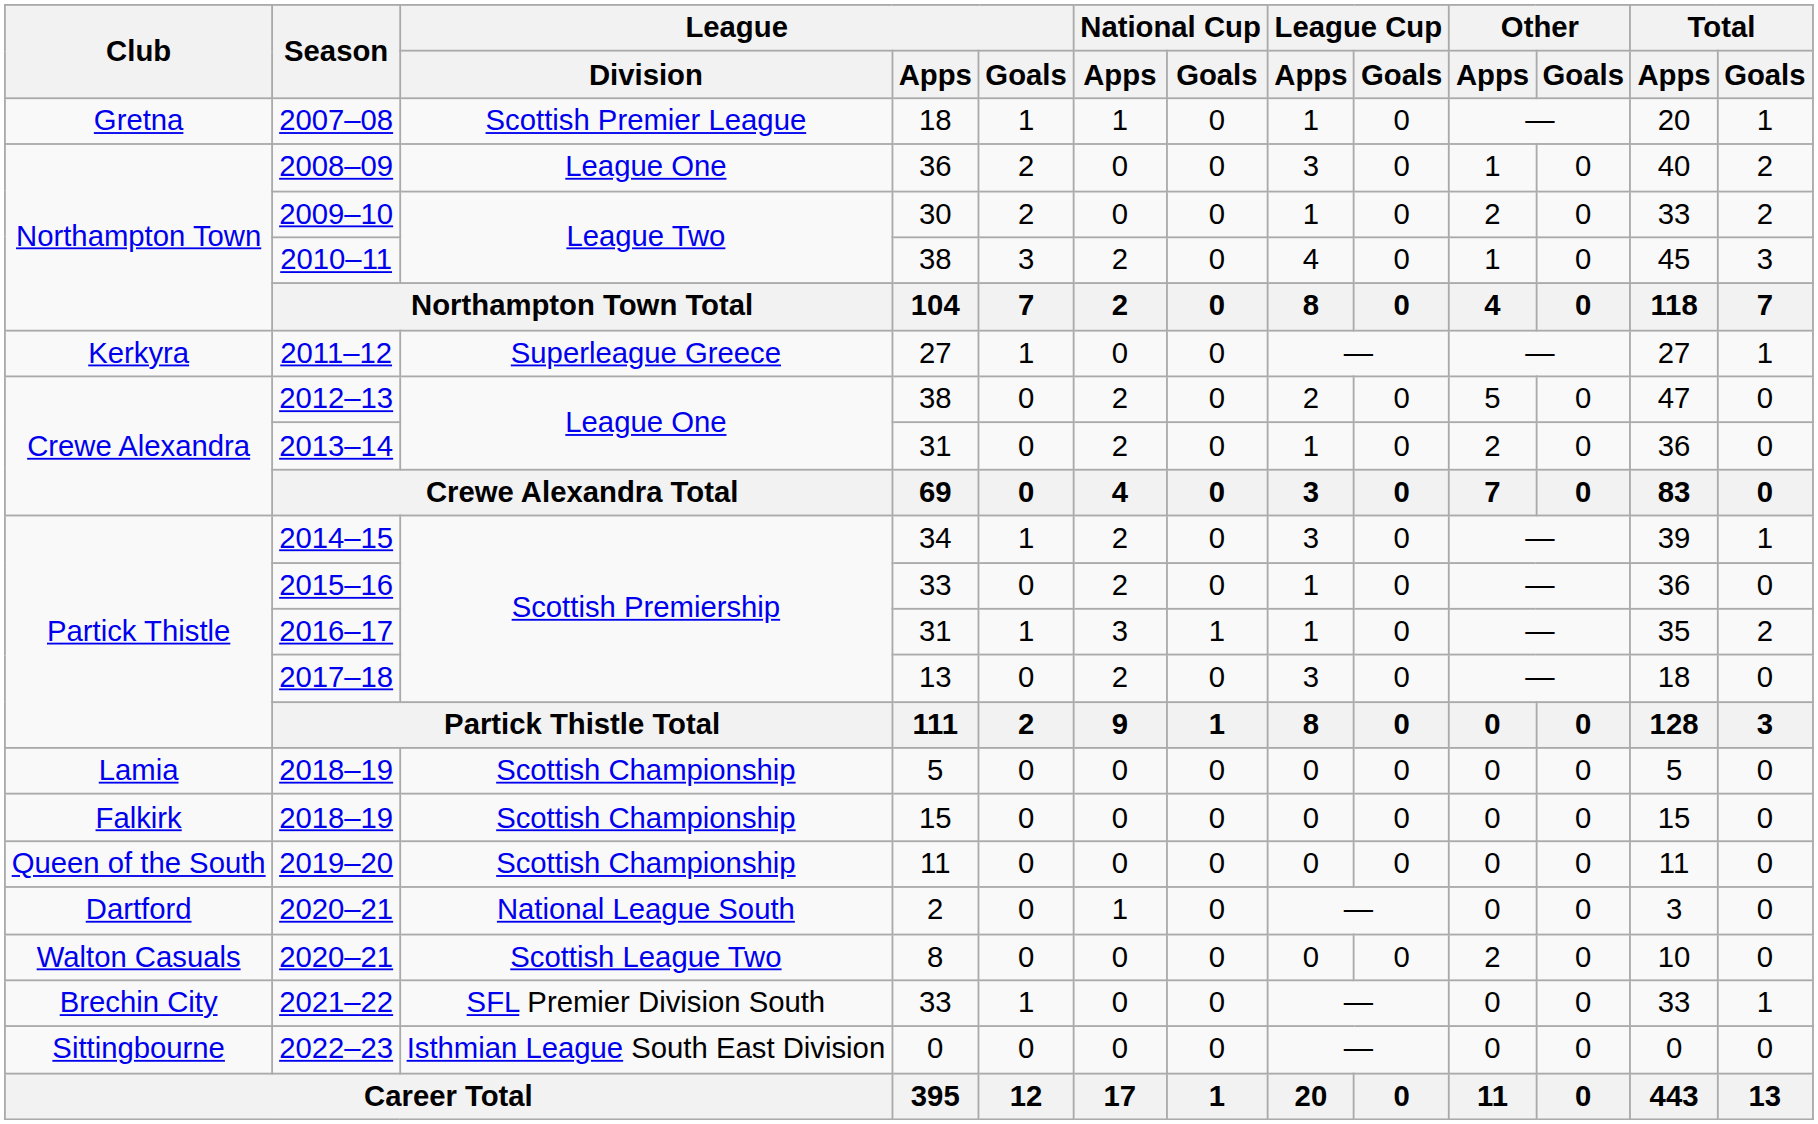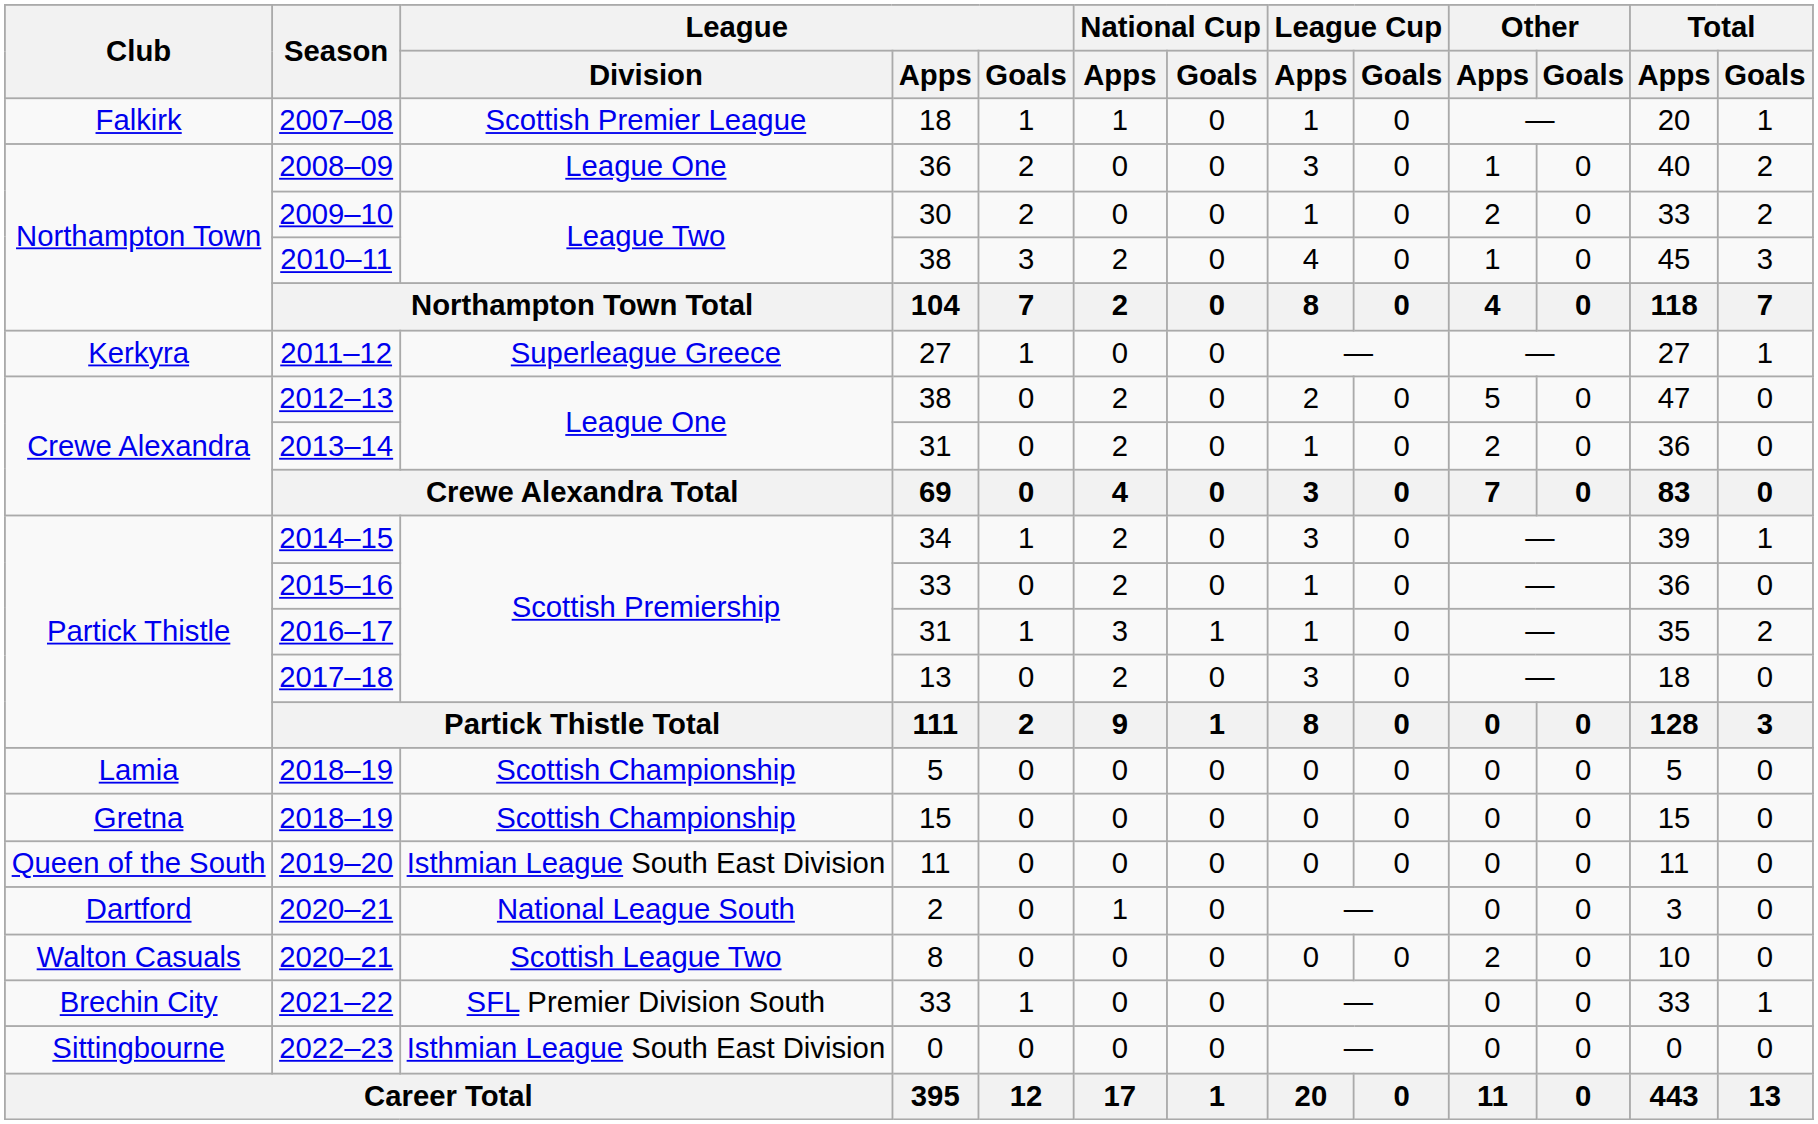 <table class="wikitable" style="text-align:center">
 <tr>
 <th rowspan="2">Club</th>
 <th rowspan="2">Season</th>
 <th colspan="3">League</th>
 <th colspan="2">National Cup</th>
 <th colspan="2">League Cup</th>
 <th colspan="2">Other</th>
 <th colspan="2">Total</th>
 </tr>
 <tr>
 <th>Division</th>
 <th>Apps</th>
 <th>Goals</th>
 <th>Apps</th>
 <th>Goals</th>
 <th>Apps</th>
 <th>Goals</th>
 <th>Apps</th>
 <th>Goals</th>
 <th>Apps</th>
 <th>Goals</th>
 </tr>
 <tr>
-<td><a href='#'>Gretna</a></td>
+<td><a href='#'>Falkirk</a></td>
 <td><a href='#'>2007–08</a></td>
 <td><a href='#'>Scottish Premier League</a></td>
 <td>18</td>
 <td>1</td>
 <td>1</td>
 <td>0</td>
 <td>1</td>
 <td>0</td>
 <td colspan="2">—</td>
 <td>20</td>
 <td>1</td>
 </tr>
 <tr>
 <td rowspan="4"><a href='#'>Northampton Town</a></td>
 <td><a href='#'>2008–09</a></td>
 <td><a href='#'>League One</a></td>
 <td>36</td>
 <td>2</td>
 <td>0</td>
 <td>0</td>
 <td>3</td>
 <td>0</td>
 <td>1</td>
 <td>0</td>
 <td>40</td>
 <td>2</td>
 </tr>
 <tr>
 <td><a href='#'>2009–10</a></td>
 <td rowspan="2"><a href='#'>League Two</a></td>
 <td>30</td>
 <td>2</td>
 <td>0</td>
 <td>0</td>
 <td>1</td>
 <td>0</td>
 <td>2</td>
 <td>0</td>
 <td>33</td>
 <td>2</td>
 </tr>
 <tr>
 <td><a href='#'>2010–11</a></td>
 <td>38</td>
 <td>3</td>
 <td>2</td>
 <td>0</td>
 <td>4</td>
 <td>0</td>
 <td>1</td>
 <td>0</td>
 <td>45</td>
 <td>3</td>
 </tr>
 <tr>
 <th colspan="2">Northampton Town Total</th>
 <th>104</th>
 <th>7</th>
 <th>2</th>
 <th>0</th>
 <th>8</th>
 <th>0</th>
 <th>4</th>
 <th>0</th>
 <th>118</th>
 <th>7</th>
 </tr>
 <tr>
 <td><a href='#'>Kerkyra</a></td>
 <td><a href='#'>2011–12</a></td>
 <td><a href='#'>Superleague Greece</a></td>
 <td>27</td>
 <td>1</td>
 <td>0</td>
 <td>0</td>
 <td colspan="2">—</td>
 <td colspan="2">—</td>
 <td>27</td>
 <td>1</td>
 </tr>
 <tr>
 <td rowspan="3"><a href='#'>Crewe Alexandra</a></td>
 <td><a href='#'>2012–13</a></td>
 <td rowspan="2"><a href='#'>League One</a></td>
 <td>38</td>
 <td>0</td>
 <td>2</td>
 <td>0</td>
 <td>2</td>
 <td>0</td>
 <td>5</td>
 <td>0</td>
 <td>47</td>
 <td>0</td>
 </tr>
 <tr>
 <td><a href='#'>2013–14</a></td>
 <td>31</td>
 <td>0</td>
 <td>2</td>
 <td>0</td>
 <td>1</td>
 <td>0</td>
 <td>2</td>
 <td>0</td>
 <td>36</td>
 <td>0</td>
 </tr>
 <tr>
 <th colspan="2">Crewe Alexandra Total</th>
 <th>69</th>
 <th>0</th>
 <th>4</th>
 <th>0</th>
 <th>3</th>
 <th>0</th>
 <th>7</th>
 <th>0</th>
 <th>83</th>
 <th>0</th>
 </tr>
 <tr>
 <td rowspan="5"><a href='#'>Partick Thistle</a></td>
 <td><a href='#'>2014–15</a></td>
 <td rowspan="4"><a href='#'>Scottish Premiership</a></td>
 <td>34</td>
 <td>1</td>
 <td>2</td>
 <td>0</td>
 <td>3</td>
 <td>0</td>
 <td colspan="2">—</td>
 <td>39</td>
 <td>1</td>
 </tr>
 <tr>
 <td><a href='#'>2015–16</a></td>
 <td>33</td>
 <td>0</td>
 <td>2</td>
 <td>0</td>
 <td>1</td>
 <td>0</td>
 <td colspan="2">—</td>
 <td>36</td>
 <td>0</td>
 </tr>
 <tr>
 <td><a href='#'>2016–17</a></td>
 <td>31</td>
 <td>1</td>
 <td>3</td>
 <td>1</td>
 <td>1</td>
 <td>0</td>
 <td colspan="2">—</td>
 <td>35</td>
 <td>2</td>
 </tr>
 <tr>
 <td><a href='#'>2017–18</a></td>
 <td>13</td>
 <td>0</td>
 <td>2</td>
 <td>0</td>
 <td>3</td>
 <td>0</td>
 <td colspan="2">—</td>
 <td>18</td>
 <td>0</td>
 </tr>
 <tr>
 <th colspan="2">Partick Thistle Total</th>
 <th>111</th>
 <th>2</th>
 <th>9</th>
 <th>1</th>
 <th>8</th>
 <th>0</th>
 <th>0</th>
 <th>0</th>
 <th>128</th>
 <th>3</th>
 </tr>
 <tr>
 <td><a href='#'>Lamia</a></td>
 <td><a href='#'>2018–19</a></td>
 <td><a href='#'>Scottish Championship</a></td>
 <td>5</td>
 <td>0</td>
 <td>0</td>
 <td>0</td>
 <td>0</td>
 <td>0</td>
 <td>0</td>
 <td>0</td>
 <td>5</td>
 <td>0</td>
 </tr>
 <tr>
-<td><a href='#'>Falkirk</a></td>
+<td><a href='#'>Gretna</a></td>
 <td><a href='#'>2018–19</a></td>
 <td><a href='#'>Scottish Championship</a></td>
 <td>15</td>
 <td>0</td>
 <td>0</td>
 <td>0</td>
 <td>0</td>
 <td>0</td>
 <td>0</td>
 <td>0</td>
 <td>15</td>
 <td>0</td>
 </tr>
 <tr>
 <td><a href='#'>Queen of the South</a></td>
 <td><a href='#'>2019–20</a></td>
-<td><a href='#'>Scottish Championship</a></td>
+<td><a href='#'>Isthmian League</a> South East Division</td>
 <td>11</td>
 <td>0</td>
 <td>0</td>
 <td>0</td>
 <td>0</td>
 <td>0</td>
 <td>0</td>
 <td>0</td>
 <td>11</td>
 <td>0</td>
 </tr>
 <tr>
 <td><a href='#'>Dartford</a></td>
 <td><a href='#'>2020–21</a></td>
 <td><a href='#'>National League South</a></td>
 <td>2</td>
 <td>0</td>
 <td>1</td>
 <td>0</td>
 <td colspan="2">—</td>
 <td>0</td>
 <td>0</td>
 <td>3</td>
 <td>0</td>
 </tr>
 <tr>
 <td><a href='#'>Walton Casuals</a></td>
 <td><a href='#'>2020–21</a></td>
 <td><a href='#'>Scottish League Two</a></td>
 <td>8</td>
 <td>0</td>
 <td>0</td>
 <td>0</td>
 <td>0</td>
 <td>0</td>
 <td>2</td>
 <td>0</td>
 <td>10</td>
 <td>0</td>
 </tr>
 <tr>
 <td><a href='#'>Brechin City</a></td>
 <td><a href='#'>2021–22</a></td>
 <td><a href='#'>SFL</a> Premier Division South</td>
 <td>33</td>
 <td>1</td>
 <td>0</td>
 <td>0</td>
 <td colspan="2">—</td>
 <td>0</td>
 <td>0</td>
 <td>33</td>
 <td>1</td>
 </tr>
 <tr>
 <td><a href='#'>Sittingbourne</a></td>
 <td><a href='#'>2022–23</a></td>
 <td><a href='#'>Isthmian League</a> South East Division</td>
 <td>0</td>
 <td>0</td>
 <td>0</td>
 <td>0</td>
 <td colspan="2">—</td>
 <td>0</td>
 <td>0</td>
 <td>0</td>
 <td>0</td>
 </tr>
 <tr>
 <th colspan="3">Career Total</th>
 <th>395</th>
 <th>12</th>
 <th>17</th>
 <th>1</th>
 <th>20</th>
 <th>0</th>
 <th>11</th>
 <th>0</th>
 <th>443</th>
 <th>13</th>
 </tr>
 </table>
